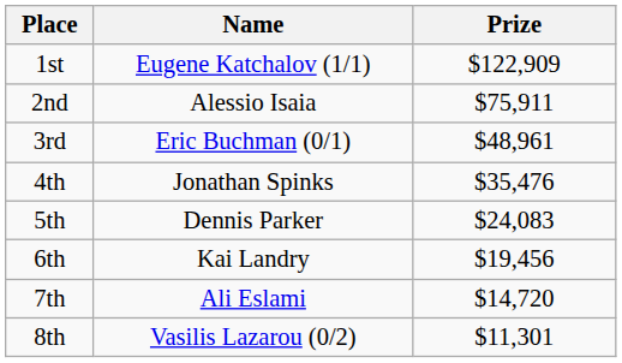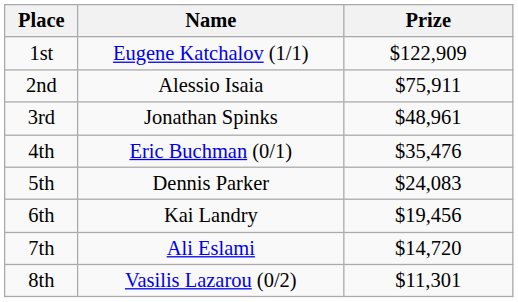 <table class="wikitable">
 <tr>
 <th width="50">Place</th>
 <th width="200">Name</th>
 <th width="125">Prize</th>
 </tr>
 <tr>
 <td align = "center">1st</td>
 <td align = "center"><a href='#'>Eugene Katchalov</a> (1/1)</td>
 <td align = "center">$122,909</td>
 </tr>
 <tr>
 <td align = "center">2nd</td>
 <td align = "center">Alessio Isaia</td>
 <td align = "center">$75,911</td>
 </tr>
 <tr>
 <td align = "center">3rd</td>
-<td align = "center"><a href='#'>Eric Buchman</a> (0/1)</td>
+<td align = "center">Jonathan Spinks</td>
 <td align = "center">$48,961</td>
 </tr>
 <tr>
 <td align = "center">4th</td>
-<td align = "center">Jonathan Spinks</td>
+<td align = "center"><a href='#'>Eric Buchman</a> (0/1)</td>
 <td align = "center">$35,476</td>
 </tr>
 <tr>
 <td align = "center">5th</td>
 <td align = "center">Dennis Parker</td>
 <td align = "center">$24,083</td>
 </tr>
 <tr>
 <td align = "center">6th</td>
 <td align = "center">Kai Landry</td>
 <td align = "center">$19,456</td>
 </tr>
 <tr>
 <td align = "center">7th</td>
 <td align = "center"><a href='#'>Ali Eslami</a></td>
 <td align = "center">$14,720</td>
 </tr>
 <tr>
 <td align = "center">8th</td>
 <td align = "center"><a href='#'>Vasilis Lazarou</a> (0/2)</td>
 <td align = "center">$11,301</td>
 </tr>
 </table>
